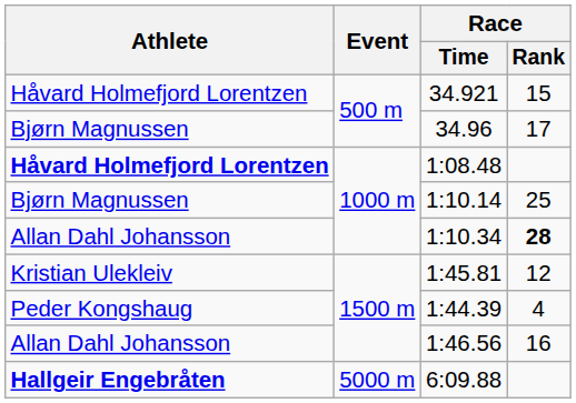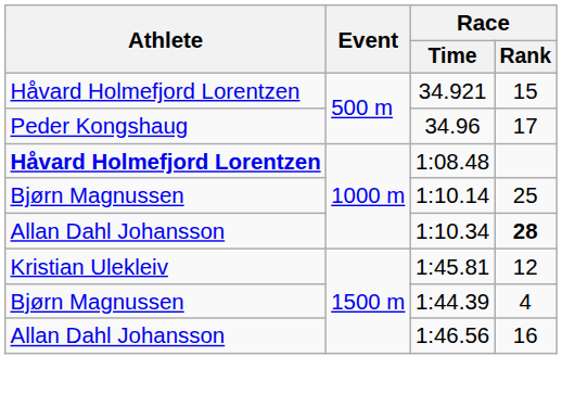 <table class=wikitable style="font-size:90%; text-align:center">
 <tr>
 <th rowspan=2>Athlete</th>
 <th rowspan=2>Event</th>
 <th colspan="2">Race</th>
 </tr>
 <tr style="font-size:95%">
 <th>Time</th>
 <th>Rank</th>
 </tr>
 <tr>
 <td align=left><a href='#'>Håvard Holmefjord Lorentzen</a></td>
 <td align=left rowspan=2><a href='#'>500 m</a></td>
 <td>34.921</td>
 <td>15</td>
 </tr>
 <tr>
-<td align=left><a href='#'>Bjørn Magnussen</a></td>
+<td align=left><a href='#'>Peder Kongshaug</a></td>
 <td>34.96</td>
 <td>17</td>
 </tr>
 <tr>
 <td align=left><strong><a href='#'>Håvard Holmefjord Lorentzen</a></strong></td>
 <td align=left rowspan=3><a href='#'>1000 m</a></td>
 <td>1:08.48</td>
 <td></td>
 </tr>
 <tr>
 <td align=left><a href='#'>Bjørn Magnussen</a></td>
 <td>1:10.14</td>
 <td>25</td>
 </tr>
 <tr>
 <td align=left><a href='#'>Allan Dahl Johansson</a></td>
 <td>1:10.34</td>
 <td><strong>28</strong></td>
 </tr>
 <tr>
 <td align=left><a href='#'>Kristian Ulekleiv</a></td>
 <td align=left rowspan=3><a href='#'>1500 m</a></td>
 <td>1:45.81</td>
 <td>12</td>
 </tr>
 <tr>
-<td align=left><a href='#'>Peder Kongshaug</a></td>
+<td align=left><a href='#'>Bjørn Magnussen</a></td>
 <td>1:44.39</td>
 <td>4</td>
 </tr>
 <tr>
 <td align=left><a href='#'>Allan Dahl Johansson</a></td>
 <td>1:46.56</td>
 <td>16</td>
 </tr>
-<tr>
-<td align=left><strong><a href='#'>Hallgeir Engebråten</a></strong></td>
-<td align=left><a href='#'>5000 m</a></td>
-<td>6:09.88</td>
-<td></td>
-</tr>
 </table>
